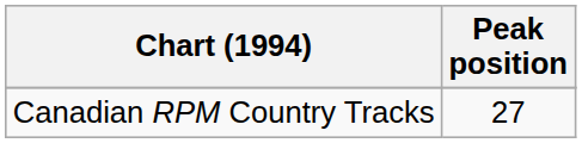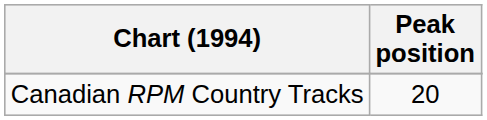 <table class="wikitable sortable">
 <tr>
 <th>Chart (1994)</th>
 <th>Peak<br>position</th>
 </tr>
 <tr>
 </tr>
 <tr>
 <td>Canadian <em>RPM</em> Country Tracks</td>
-<td align="center">27</td>
+<td align="center">20</td>
 </tr>
 </table>
